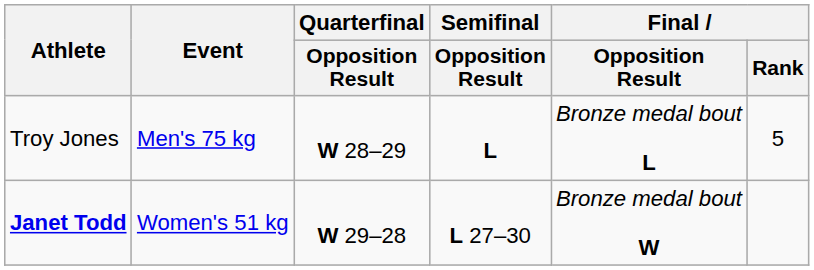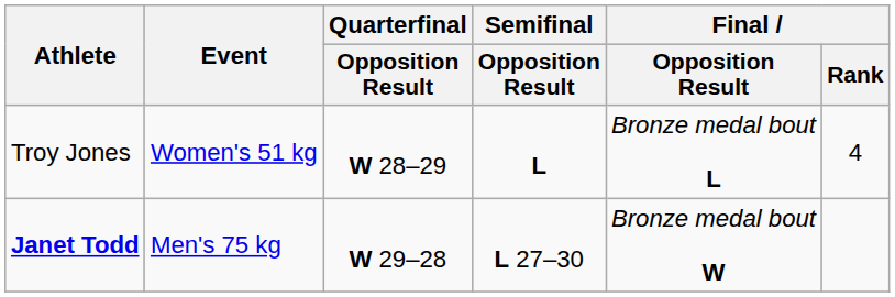 <table class=wikitable style=font-size:90%;text-align:center>
 <tr>
 <th rowspan=2>Athlete</th>
 <th rowspan=2>Event</th>
 <th>Quarterfinal</th>
 <th>Semifinal</th>
 <th colspan=2>Final / </th>
 </tr>
 <tr style=font-size:95%>
 <th>Opposition<br>Result</th>
 <th>Opposition<br>Result</th>
 <th>Opposition<br>Result</th>
 <th>Rank</th>
 </tr>
 <tr>
 <td align=left>Troy Jones</td>
-<td align=left><a href='#'>Men's 75 kg</a></td>
+<td align=left><a href='#'>Women's 51 kg</a></td>
 <td><br><strong>W</strong> 28–29</td>
 <td><br><strong>L</strong> </td>
 <td><em>Bronze medal bout</em><br><br><strong>L</strong> </td>
-<td>5</td>
+<td>4</td>
 </tr>
 <tr>
 <td align=left><strong><a href='#'>Janet Todd</a></strong></td>
-<td align=left><a href='#'>Women's 51 kg</a></td>
+<td align=left><a href='#'>Men's 75 kg</a></td>
 <td><br><strong>W</strong> 29–28</td>
 <td><br><strong>L</strong> 27–30</td>
 <td><em>Bronze medal bout</em><br><br><strong>W</strong> </td>
 <td></td>
 </tr>
 </table>
